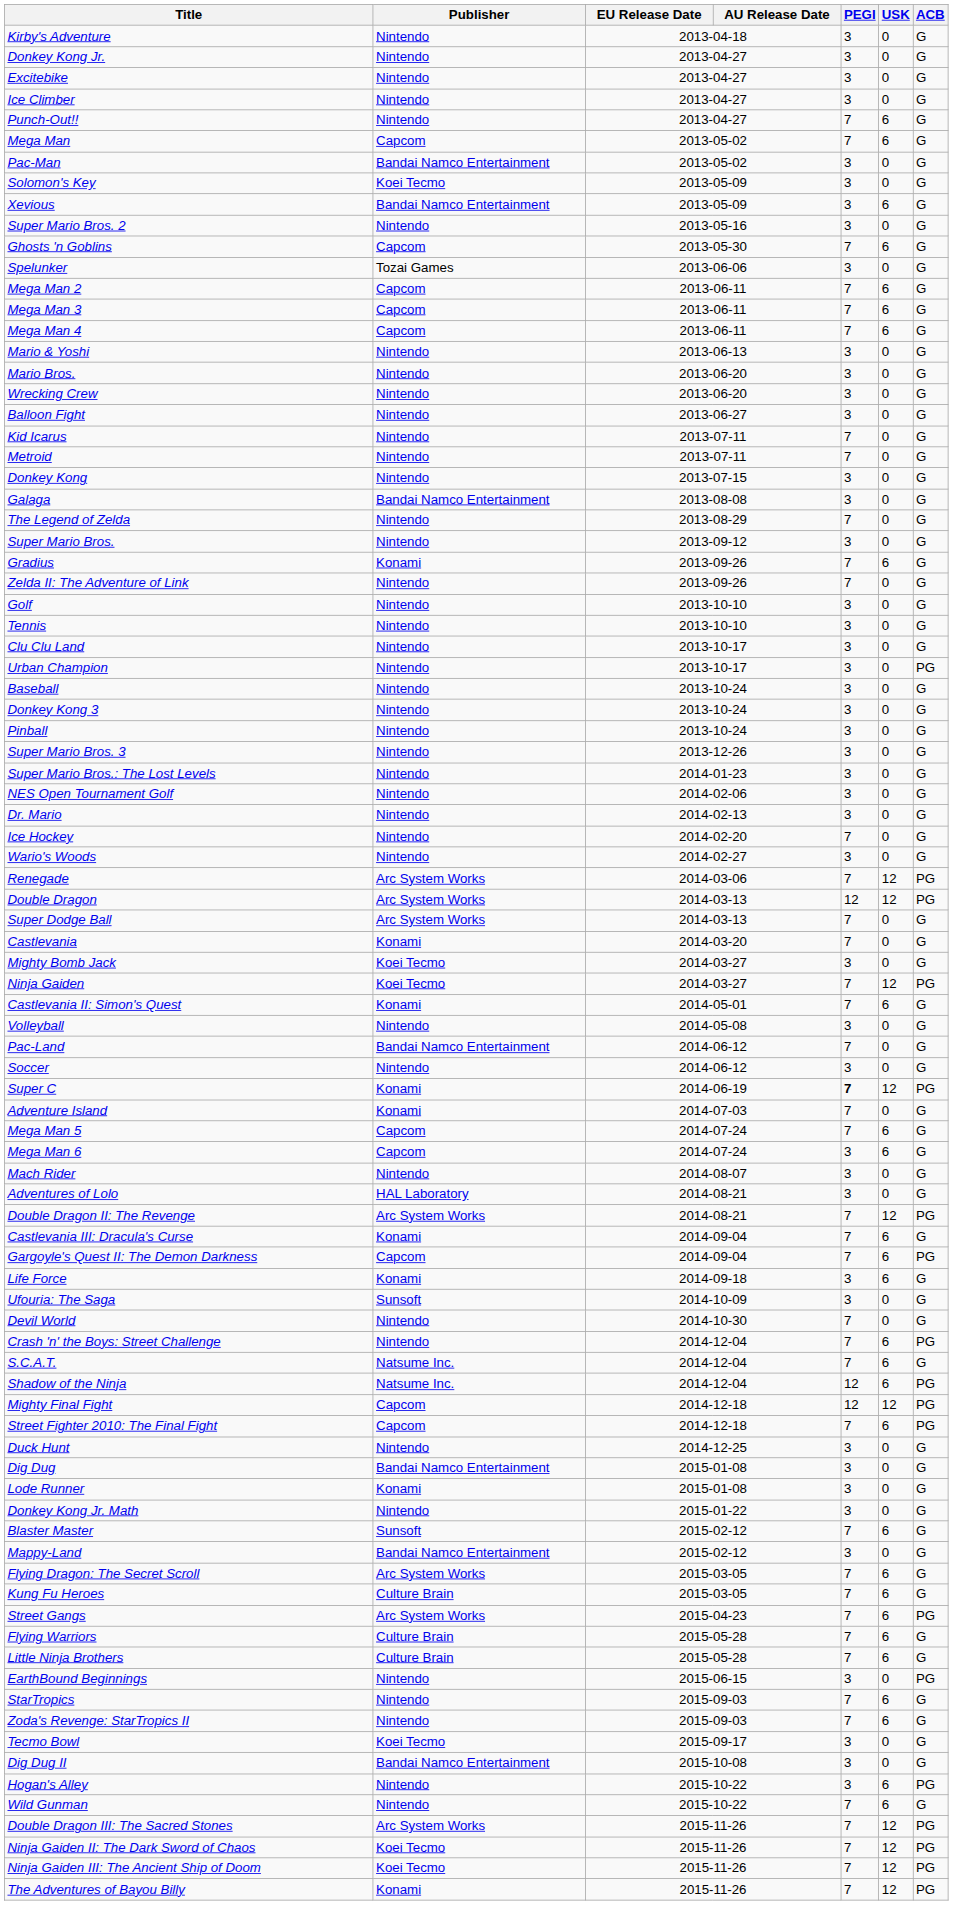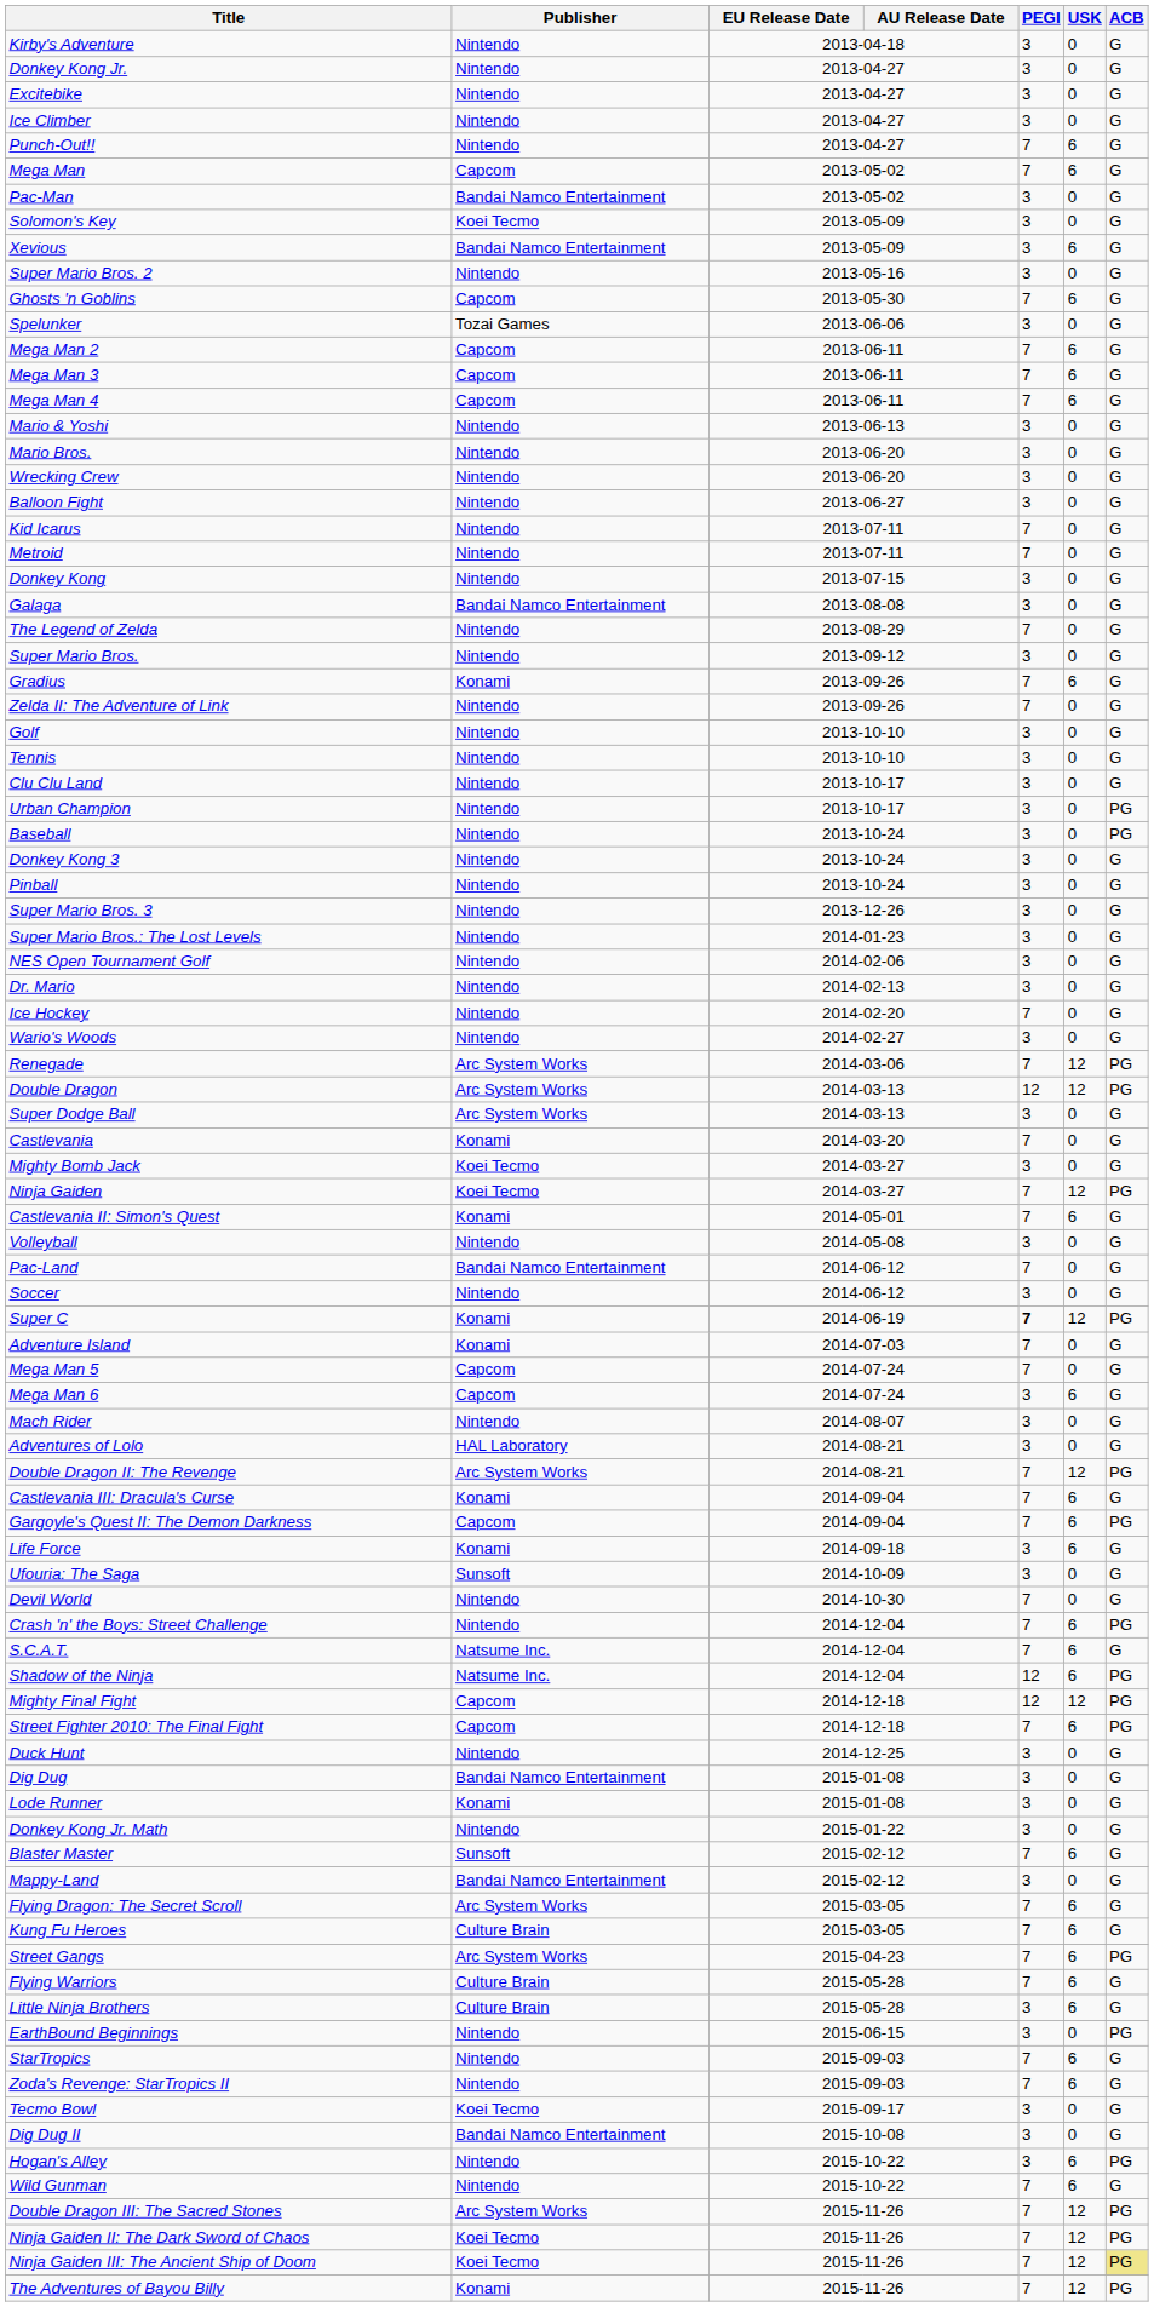 <table class="wikitable sortable" style="width:90%">
 <tr>
 <th width="45%">Title</th>
 <th width="25%">Publisher</th>
 <th width="15%">EU Release Date</th>
 <th width="15%">AU Release Date</th>
 <th width="5%"><a href='#'>PEGI</a></th>
 <th width="5%"><a href='#'>USK</a></th>
 <th width="5%"><a href='#'>ACB</a></th>
 </tr>
 <tr>
 <td><em><a href='#'>Kirby's Adventure</a></em></td>
 <td><a href='#'>Nintendo</a></td>
 <td colspan="2" align="center">2013-04-18</td>
 <td>3</td>
 <td>0</td>
 <td>G</td>
 </tr>
 <tr>
 <td><em><a href='#'>Donkey Kong Jr.</a></em></td>
 <td><a href='#'>Nintendo</a></td>
 <td colspan="2" align="center">2013-04-27</td>
 <td>3</td>
 <td>0</td>
 <td>G</td>
 </tr>
 <tr>
 <td><em><a href='#'>Excitebike</a></em></td>
 <td><a href='#'>Nintendo</a></td>
 <td colspan="2" align="center">2013-04-27</td>
 <td>3</td>
 <td>0</td>
 <td>G</td>
 </tr>
 <tr>
 <td><em><a href='#'>Ice Climber</a></em></td>
 <td><a href='#'>Nintendo</a></td>
 <td colspan="2" align="center">2013-04-27</td>
 <td>3</td>
 <td>0</td>
 <td>G</td>
 </tr>
 <tr>
 <td><em><a href='#'>Punch-Out!!</a></em></td>
 <td><a href='#'>Nintendo</a></td>
 <td colspan="2" align="center">2013-04-27</td>
 <td>7</td>
 <td>6</td>
 <td>G</td>
 </tr>
 <tr>
 <td><em><a href='#'>Mega Man</a></em></td>
 <td><a href='#'>Capcom</a></td>
 <td colspan="2" align="center">2013-05-02</td>
 <td>7</td>
 <td>6</td>
 <td>G</td>
 </tr>
 <tr>
 <td><em><a href='#'>Pac-Man</a></em></td>
 <td><a href='#'>Bandai Namco Entertainment</a></td>
 <td colspan="2" align="center">2013-05-02</td>
 <td>3</td>
 <td>0</td>
 <td>G</td>
 </tr>
 <tr>
 <td><em><a href='#'>Solomon's Key</a></em></td>
 <td><a href='#'>Koei Tecmo</a></td>
 <td colspan="2" align="center">2013-05-09</td>
 <td>3</td>
 <td>0</td>
 <td>G</td>
 </tr>
 <tr>
 <td><em><a href='#'>Xevious</a></em></td>
 <td><a href='#'>Bandai Namco Entertainment</a></td>
 <td colspan="2" align="center">2013-05-09</td>
 <td>3</td>
 <td>6</td>
 <td>G</td>
 </tr>
 <tr>
 <td><em><a href='#'>Super Mario Bros. 2</a></em></td>
 <td><a href='#'>Nintendo</a></td>
 <td colspan="2" align="center">2013-05-16</td>
 <td>3</td>
 <td>0</td>
 <td>G</td>
 </tr>
 <tr>
 <td><em><a href='#'>Ghosts 'n Goblins</a></em></td>
 <td><a href='#'>Capcom</a></td>
 <td colspan="2" align="center">2013-05-30</td>
 <td>7</td>
 <td>6</td>
 <td>G</td>
 </tr>
 <tr>
 <td><em><a href='#'>Spelunker</a></em></td>
 <td>Tozai Games</td>
 <td colspan="2" align="center">2013-06-06</td>
 <td>3</td>
 <td>0</td>
 <td>G</td>
 </tr>
 <tr>
 <td><em><a href='#'>Mega Man 2</a></em></td>
 <td><a href='#'>Capcom</a></td>
 <td colspan="2" align="center">2013-06-11</td>
 <td>7</td>
 <td>6</td>
 <td>G</td>
 </tr>
 <tr>
 <td><em><a href='#'>Mega Man 3</a></em></td>
 <td><a href='#'>Capcom</a></td>
 <td colspan="2" align="center">2013-06-11</td>
 <td>7</td>
 <td>6</td>
 <td>G</td>
 </tr>
 <tr>
 <td><em><a href='#'>Mega Man 4</a></em></td>
 <td><a href='#'>Capcom</a></td>
 <td colspan="2" align="center">2013-06-11</td>
 <td>7</td>
 <td>6</td>
 <td>G</td>
 </tr>
 <tr>
 <td><em><a href='#'>Mario & Yoshi</a></em></td>
 <td><a href='#'>Nintendo</a></td>
 <td colspan="2" align="center">2013-06-13</td>
 <td>3</td>
 <td>0</td>
 <td>G</td>
 </tr>
 <tr>
 <td><em><a href='#'>Mario Bros.</a></em></td>
 <td><a href='#'>Nintendo</a></td>
 <td colspan="2" align="center">2013-06-20</td>
 <td>3</td>
 <td>0</td>
 <td>G</td>
 </tr>
 <tr>
 <td><em><a href='#'>Wrecking Crew</a></em></td>
 <td><a href='#'>Nintendo</a></td>
 <td colspan="2" align="center">2013-06-20</td>
 <td>3</td>
 <td>0</td>
 <td>G</td>
 </tr>
 <tr>
 <td><em><a href='#'>Balloon Fight</a></em></td>
 <td><a href='#'>Nintendo</a></td>
 <td colspan="2" align="center">2013-06-27</td>
 <td>3</td>
 <td>0</td>
 <td>G</td>
 </tr>
 <tr>
 <td><em><a href='#'>Kid Icarus</a></em></td>
 <td><a href='#'>Nintendo</a></td>
 <td colspan="2" align="center">2013-07-11</td>
 <td>7</td>
 <td>0</td>
 <td>G</td>
 </tr>
 <tr>
 <td><em><a href='#'>Metroid</a></em></td>
 <td><a href='#'>Nintendo</a></td>
 <td colspan="2" align="center">2013-07-11</td>
 <td>7</td>
 <td>0</td>
 <td>G</td>
 </tr>
 <tr>
 <td><em><a href='#'>Donkey Kong</a></em></td>
 <td><a href='#'>Nintendo</a></td>
 <td colspan="2" align="center">2013-07-15</td>
 <td>3</td>
 <td>0</td>
 <td>G</td>
 </tr>
 <tr>
 <td><em><a href='#'>Galaga</a></em></td>
 <td><a href='#'>Bandai Namco Entertainment</a></td>
 <td colspan="2" align="center">2013-08-08</td>
 <td>3</td>
 <td>0</td>
 <td>G</td>
 </tr>
 <tr>
 <td><em><a href='#'>The Legend of Zelda</a></em></td>
 <td><a href='#'>Nintendo</a></td>
 <td colspan="2" align="center">2013-08-29</td>
 <td>7</td>
 <td>0</td>
 <td>G</td>
 </tr>
 <tr>
 <td><em><a href='#'>Super Mario Bros.</a></em></td>
 <td><a href='#'>Nintendo</a></td>
 <td colspan="2" align="center">2013-09-12</td>
 <td>3</td>
 <td>0</td>
 <td>G</td>
 </tr>
 <tr>
 <td><em><a href='#'>Gradius</a></em></td>
 <td><a href='#'>Konami</a></td>
 <td colspan="2" align="center">2013-09-26</td>
 <td>7</td>
 <td>6</td>
 <td>G</td>
 </tr>
 <tr>
 <td><em><a href='#'>Zelda II: The Adventure of Link</a></em></td>
 <td><a href='#'>Nintendo</a></td>
 <td colspan="2" align="center">2013-09-26</td>
 <td>7</td>
 <td>0</td>
 <td>G</td>
 </tr>
 <tr>
 <td><em><a href='#'>Golf</a></em></td>
 <td><a href='#'>Nintendo</a></td>
 <td colspan="2" align="center">2013-10-10</td>
 <td>3</td>
 <td>0</td>
 <td>G</td>
 </tr>
 <tr>
 <td><em><a href='#'>Tennis</a></em></td>
 <td><a href='#'>Nintendo</a></td>
 <td colspan="2" align="center">2013-10-10</td>
 <td>3</td>
 <td>0</td>
 <td>G</td>
 </tr>
 <tr>
 <td><em><a href='#'>Clu Clu Land</a></em></td>
 <td><a href='#'>Nintendo</a></td>
 <td colspan="2" align="center">2013-10-17</td>
 <td>3</td>
 <td>0</td>
 <td>G</td>
 </tr>
 <tr>
 <td><em><a href='#'>Urban Champion</a></em></td>
 <td><a href='#'>Nintendo</a></td>
 <td colspan="2" align="center">2013-10-17</td>
 <td>3</td>
 <td>0</td>
 <td>PG</td>
 </tr>
 <tr>
 <td><em><a href='#'>Baseball</a></em></td>
 <td><a href='#'>Nintendo</a></td>
 <td colspan="2" align="center">2013-10-24</td>
 <td>3</td>
 <td>0</td>
-<td>G</td>
+<td>PG</td>
 </tr>
 <tr>
 <td><em><a href='#'>Donkey Kong 3</a></em></td>
 <td><a href='#'>Nintendo</a></td>
 <td colspan="2" align="center">2013-10-24</td>
 <td>3</td>
 <td>0</td>
 <td>G</td>
 </tr>
 <tr>
 <td><em><a href='#'>Pinball</a></em></td>
 <td><a href='#'>Nintendo</a></td>
 <td colspan="2" align="center">2013-10-24</td>
 <td>3</td>
 <td>0</td>
 <td>G</td>
 </tr>
 <tr>
 <td><em><a href='#'>Super Mario Bros. 3</a></em></td>
 <td><a href='#'>Nintendo</a></td>
 <td colspan="2" align="center">2013-12-26</td>
 <td>3</td>
 <td>0</td>
 <td>G</td>
 </tr>
 <tr>
 <td><em><a href='#'>Super Mario Bros.: The Lost Levels</a></em></td>
 <td><a href='#'>Nintendo</a></td>
 <td colspan="2" align="center">2014-01-23</td>
 <td>3</td>
 <td>0</td>
 <td>G</td>
 </tr>
 <tr>
 <td><em><a href='#'>NES Open Tournament Golf</a></em></td>
 <td><a href='#'>Nintendo</a></td>
 <td colspan="2" align="center">2014-02-06</td>
 <td>3</td>
 <td>0</td>
 <td>G</td>
 </tr>
 <tr>
 <td><em><a href='#'>Dr. Mario</a></em></td>
 <td><a href='#'>Nintendo</a></td>
 <td colspan="2" align="center">2014-02-13</td>
 <td>3</td>
 <td>0</td>
 <td>G</td>
 </tr>
 <tr>
 <td><em><a href='#'>Ice Hockey</a></em></td>
 <td><a href='#'>Nintendo</a></td>
 <td colspan="2" align="center">2014-02-20</td>
 <td>7</td>
 <td>0</td>
 <td>G</td>
 </tr>
 <tr>
 <td><em><a href='#'>Wario's Woods</a></em></td>
 <td><a href='#'>Nintendo</a></td>
 <td colspan="2" align="center">2014-02-27</td>
 <td>3</td>
 <td>0</td>
 <td>G</td>
 </tr>
 <tr>
 <td><em><a href='#'>Renegade</a></em></td>
 <td><a href='#'>Arc System Works</a></td>
 <td colspan="2" align="center">2014-03-06</td>
 <td>7</td>
 <td>12</td>
 <td>PG</td>
 </tr>
 <tr>
 <td><em><a href='#'>Double Dragon</a></em></td>
 <td><a href='#'>Arc System Works</a></td>
 <td colspan="2" align="center">2014-03-13</td>
 <td>12</td>
 <td>12</td>
 <td>PG</td>
 </tr>
 <tr>
 <td><em><a href='#'>Super Dodge Ball</a></em></td>
 <td><a href='#'>Arc System Works</a></td>
 <td colspan="2" align="center">2014-03-13</td>
-<td>7</td>
+<td>3</td>
 <td>0</td>
 <td>G</td>
 </tr>
 <tr>
 <td><em><a href='#'>Castlevania</a></em></td>
 <td><a href='#'>Konami</a></td>
 <td colspan="2" align="center">2014-03-20</td>
 <td>7</td>
 <td>0</td>
 <td>G</td>
 </tr>
 <tr>
 <td><em><a href='#'>Mighty Bomb Jack</a></em></td>
 <td><a href='#'>Koei Tecmo</a></td>
 <td colspan="2" align="center">2014-03-27</td>
 <td>3</td>
 <td>0</td>
 <td>G</td>
 </tr>
 <tr>
 <td><em><a href='#'>Ninja Gaiden</a></em></td>
 <td><a href='#'>Koei Tecmo</a></td>
 <td colspan="2" align="center">2014-03-27</td>
 <td>7</td>
 <td>12</td>
 <td>PG</td>
 </tr>
 <tr>
 <td><em><a href='#'>Castlevania II: Simon's Quest</a></em></td>
 <td><a href='#'>Konami</a></td>
 <td colspan="2" align="center">2014-05-01</td>
 <td>7</td>
 <td>6</td>
 <td>G</td>
 </tr>
 <tr>
 <td><em><a href='#'>Volleyball</a></em></td>
 <td><a href='#'>Nintendo</a></td>
 <td colspan="2" align="center">2014-05-08</td>
 <td>3</td>
 <td>0</td>
 <td>G</td>
 </tr>
 <tr>
 <td><em><a href='#'>Pac-Land</a></em></td>
 <td><a href='#'>Bandai Namco Entertainment</a></td>
 <td colspan="2" align="center">2014-06-12</td>
 <td>7</td>
 <td>0</td>
 <td>G</td>
 </tr>
 <tr>
 <td><em><a href='#'>Soccer</a></em></td>
 <td><a href='#'>Nintendo</a></td>
 <td colspan="2" align="center">2014-06-12</td>
 <td>3</td>
 <td>0</td>
 <td>G</td>
 </tr>
 <tr>
 <td><em><a href='#'>Super C</a></em></td>
 <td><a href='#'>Konami</a></td>
 <td colspan="2" align="center">2014-06-19</td>
 <td><strong>7</strong></td>
 <td>12</td>
 <td>PG</td>
 </tr>
 <tr>
 <td><em><a href='#'>Adventure Island</a></em></td>
 <td><a href='#'>Konami</a></td>
 <td colspan="2" align="center">2014-07-03</td>
 <td>7</td>
 <td>0</td>
 <td>G</td>
 </tr>
 <tr>
 <td><em><a href='#'>Mega Man 5</a></em></td>
 <td><a href='#'>Capcom</a></td>
 <td colspan="2" align="center">2014-07-24</td>
 <td>7</td>
-<td>6</td>
+<td>0</td>
 <td>G</td>
 </tr>
 <tr>
 <td><em><a href='#'>Mega Man 6</a></em></td>
 <td><a href='#'>Capcom</a></td>
 <td colspan="2" align="center">2014-07-24</td>
 <td>3</td>
 <td>6</td>
 <td>G</td>
 </tr>
 <tr>
 <td><em><a href='#'>Mach Rider</a></em></td>
 <td><a href='#'>Nintendo</a></td>
 <td colspan="2" align="center">2014-08-07</td>
 <td>3</td>
 <td>0</td>
 <td>G</td>
 </tr>
 <tr>
 <td><em><a href='#'>Adventures of Lolo</a></em></td>
 <td><a href='#'>HAL Laboratory</a></td>
 <td colspan="2" align="center">2014-08-21</td>
 <td>3</td>
 <td>0</td>
 <td>G</td>
 </tr>
 <tr>
 <td><em><a href='#'>Double Dragon II: The Revenge</a></em></td>
 <td><a href='#'>Arc System Works</a></td>
 <td colspan="2" align="center">2014-08-21</td>
 <td>7</td>
 <td>12</td>
 <td>PG</td>
 </tr>
 <tr>
 <td><em><a href='#'>Castlevania III: Dracula's Curse</a></em></td>
 <td><a href='#'>Konami</a></td>
 <td colspan="2" align="center">2014-09-04</td>
 <td>7</td>
 <td>6</td>
 <td>G</td>
 </tr>
 <tr>
 <td><em><a href='#'>Gargoyle's Quest II: The Demon Darkness</a></em></td>
 <td><a href='#'>Capcom</a></td>
 <td colspan="2" align="center">2014-09-04</td>
 <td>7</td>
 <td>6</td>
 <td>PG</td>
 </tr>
 <tr>
 <td><em><a href='#'>Life Force</a></em></td>
 <td><a href='#'>Konami</a></td>
 <td colspan="2" align="center">2014-09-18</td>
 <td>3</td>
 <td>6</td>
 <td>G</td>
 </tr>
 <tr>
 <td><em><a href='#'>Ufouria: The Saga</a></em></td>
 <td><a href='#'>Sunsoft</a></td>
 <td colspan="2" align="center">2014-10-09</td>
 <td>3</td>
 <td>0</td>
 <td>G</td>
 </tr>
 <tr>
 <td><em><a href='#'>Devil World</a></em></td>
 <td><a href='#'>Nintendo</a></td>
 <td colspan="2" align="center">2014-10-30</td>
 <td>7</td>
 <td>0</td>
 <td>G</td>
 </tr>
 <tr>
 <td><em><a href='#'>Crash 'n' the Boys: Street Challenge</a></em></td>
 <td><a href='#'>Nintendo</a></td>
 <td colspan="2" align="center">2014-12-04</td>
 <td>7</td>
 <td>6</td>
 <td>PG</td>
 </tr>
 <tr>
 <td><em><a href='#'>S.C.A.T.</a></em></td>
 <td><a href='#'>Natsume Inc.</a></td>
 <td colspan="2" align="center">2014-12-04</td>
 <td>7</td>
 <td>6</td>
 <td>G</td>
 </tr>
 <tr>
 <td><em><a href='#'>Shadow of the Ninja</a></em></td>
 <td><a href='#'>Natsume Inc.</a></td>
 <td colspan="2" align="center">2014-12-04</td>
 <td>12</td>
 <td>6</td>
 <td>PG</td>
 </tr>
 <tr>
 <td><em><a href='#'>Mighty Final Fight</a></em></td>
 <td><a href='#'>Capcom</a></td>
 <td colspan="2" align="center">2014-12-18</td>
 <td>12</td>
 <td>12</td>
 <td>PG</td>
 </tr>
 <tr>
 <td><em><a href='#'>Street Fighter 2010: The Final Fight</a></em></td>
 <td><a href='#'>Capcom</a></td>
 <td colspan="2" align="center">2014-12-18</td>
 <td>7</td>
 <td>6</td>
 <td>PG</td>
 </tr>
 <tr>
 <td><em><a href='#'>Duck Hunt</a></em></td>
 <td><a href='#'>Nintendo</a></td>
 <td colspan="2" align="center">2014-12-25</td>
 <td>3</td>
 <td>0</td>
 <td>G</td>
 </tr>
 <tr>
 <td><em><a href='#'>Dig Dug</a></em></td>
 <td><a href='#'>Bandai Namco Entertainment</a></td>
 <td colspan="2" align="center">2015-01-08</td>
 <td>3</td>
 <td>0</td>
 <td>G</td>
 </tr>
 <tr>
 <td><em><a href='#'>Lode Runner</a></em></td>
 <td><a href='#'>Konami</a></td>
 <td colspan="2" align="center">2015-01-08</td>
 <td>3</td>
 <td>0</td>
 <td>G</td>
 </tr>
 <tr>
 <td><em><a href='#'>Donkey Kong Jr. Math</a></em></td>
 <td><a href='#'>Nintendo</a></td>
 <td colspan="2" align="center">2015-01-22</td>
 <td>3</td>
 <td>0</td>
 <td>G</td>
 </tr>
 <tr>
 <td><em><a href='#'>Blaster Master</a></em></td>
 <td><a href='#'>Sunsoft</a></td>
 <td colspan="2" align="center">2015-02-12</td>
 <td>7</td>
 <td>6</td>
 <td>G</td>
 </tr>
 <tr>
 <td><em><a href='#'>Mappy-Land</a></em></td>
 <td><a href='#'>Bandai Namco Entertainment</a></td>
 <td colspan="2" align="center">2015-02-12</td>
 <td>3</td>
 <td>0</td>
 <td>G</td>
 </tr>
 <tr>
 <td><em><a href='#'>Flying Dragon: The Secret Scroll</a></em></td>
 <td><a href='#'>Arc System Works</a></td>
 <td colspan="2" align="center">2015-03-05</td>
 <td>7</td>
 <td>6</td>
 <td>G</td>
 </tr>
 <tr>
 <td><em><a href='#'>Kung Fu Heroes</a></em></td>
 <td><a href='#'>Culture Brain</a></td>
 <td colspan="2" align="center">2015-03-05</td>
 <td>7</td>
 <td>6</td>
 <td>G</td>
 </tr>
 <tr>
 <td><em><a href='#'>Street Gangs</a></em></td>
 <td><a href='#'>Arc System Works</a></td>
 <td colspan="2" style="text-align:center">2015-04-23</td>
 <td>7</td>
 <td>6</td>
 <td>PG</td>
 </tr>
 <tr>
 <td><em><a href='#'>Flying Warriors</a></em></td>
 <td><a href='#'>Culture Brain</a></td>
 <td colspan="2" align="center">2015-05-28</td>
 <td>7</td>
 <td>6</td>
 <td>G</td>
 </tr>
 <tr>
 <td><em><a href='#'>Little Ninja Brothers</a></em></td>
 <td><a href='#'>Culture Brain</a></td>
 <td colspan="2" align="center">2015-05-28</td>
-<td>7</td>
+<td>3</td>
 <td>6</td>
 <td>G</td>
 </tr>
 <tr>
 <td><em><a href='#'>EarthBound Beginnings</a></em></td>
 <td><a href='#'>Nintendo</a></td>
 <td colspan="2" align="center">2015-06-15</td>
 <td>3</td>
 <td>0</td>
 <td>PG</td>
 </tr>
 <tr>
 <td><em><a href='#'>StarTropics</a></em></td>
 <td><a href='#'>Nintendo</a></td>
 <td colspan="2" align="center">2015-09-03</td>
 <td>7</td>
 <td>6</td>
 <td>G</td>
 </tr>
 <tr>
 <td><em><a href='#'>Zoda's Revenge: StarTropics II</a></em></td>
 <td><a href='#'>Nintendo</a></td>
 <td colspan="2" align="center">2015-09-03</td>
 <td>7</td>
 <td>6</td>
 <td>G</td>
 </tr>
 <tr>
 <td><em><a href='#'>Tecmo Bowl</a></em></td>
 <td><a href='#'>Koei Tecmo</a></td>
 <td colspan="2" align="center">2015-09-17</td>
 <td>3</td>
 <td>0</td>
 <td>G</td>
 </tr>
 <tr>
 <td><em><a href='#'>Dig Dug II</a></em></td>
 <td><a href='#'>Bandai Namco Entertainment</a></td>
 <td colspan="2" align="center">2015-10-08</td>
 <td>3</td>
 <td>0</td>
 <td>G</td>
 </tr>
 <tr>
 <td><em><a href='#'>Hogan's Alley</a></em></td>
 <td><a href='#'>Nintendo</a></td>
 <td colspan="2" align="center">2015-10-22</td>
 <td>3</td>
 <td>6</td>
 <td>PG</td>
 </tr>
 <tr>
 <td><em><a href='#'>Wild Gunman</a></em></td>
 <td><a href='#'>Nintendo</a></td>
 <td colspan="2" align="center">2015-10-22</td>
 <td>7</td>
 <td>6</td>
 <td>G</td>
 </tr>
 <tr>
 <td><em><a href='#'>Double Dragon III: The Sacred Stones</a></em></td>
 <td><a href='#'>Arc System Works</a></td>
 <td colspan="2" align="center">2015-11-26</td>
 <td>7</td>
 <td>12</td>
 <td>PG</td>
 </tr>
 <tr>
 <td><em><a href='#'>Ninja Gaiden II: The Dark Sword of Chaos</a></em></td>
 <td><a href='#'>Koei Tecmo</a></td>
 <td colspan="2" align="center">2015-11-26</td>
 <td>7</td>
 <td>12</td>
 <td>PG</td>
 </tr>
 <tr>
 <td><em><a href='#'>Ninja Gaiden III: The Ancient Ship of Doom</a></em></td>
 <td><a href='#'>Koei Tecmo</a></td>
 <td colspan="2" align="center">2015-11-26</td>
 <td>7</td>
 <td>12</td>
-<td>PG</td>
+<td style="background: khaki;">PG</td>
 </tr>
 <tr>
 <td><em><a href='#'>The Adventures of Bayou Billy</a></em></td>
 <td><a href='#'>Konami</a></td>
 <td colspan="2" align="center">2015-11-26</td>
 <td>7</td>
 <td>12</td>
 <td>PG</td>
 </tr>
 </table>
